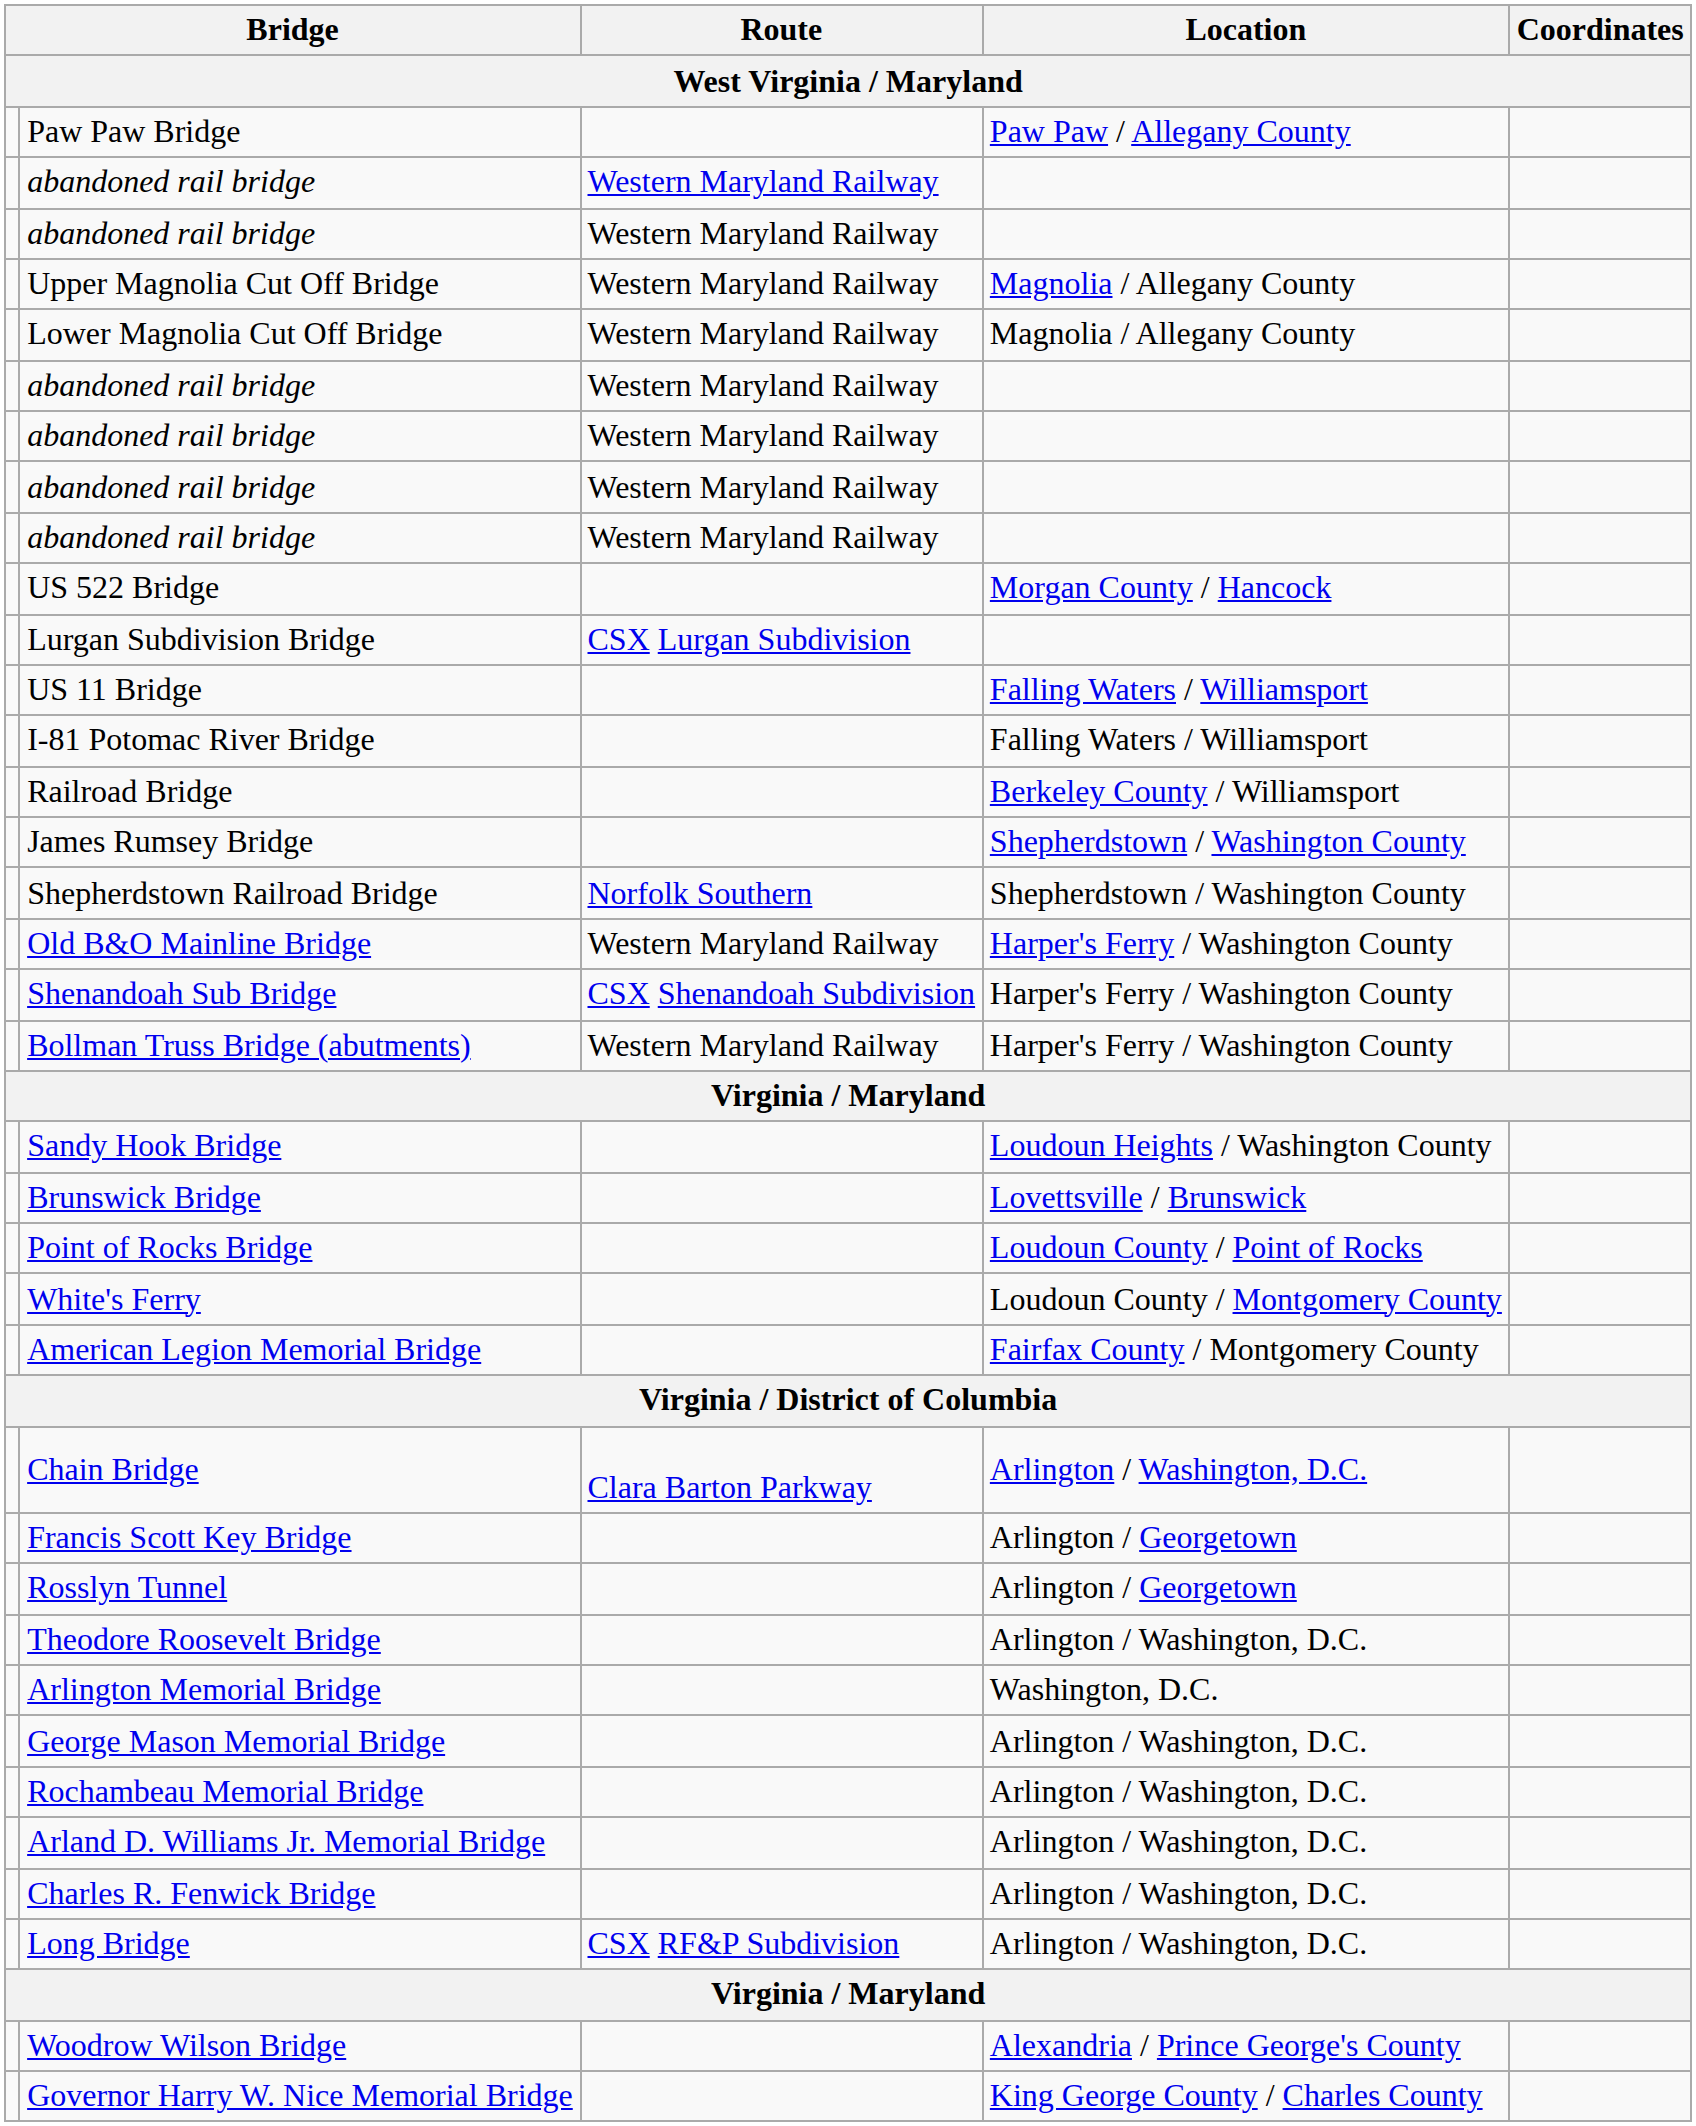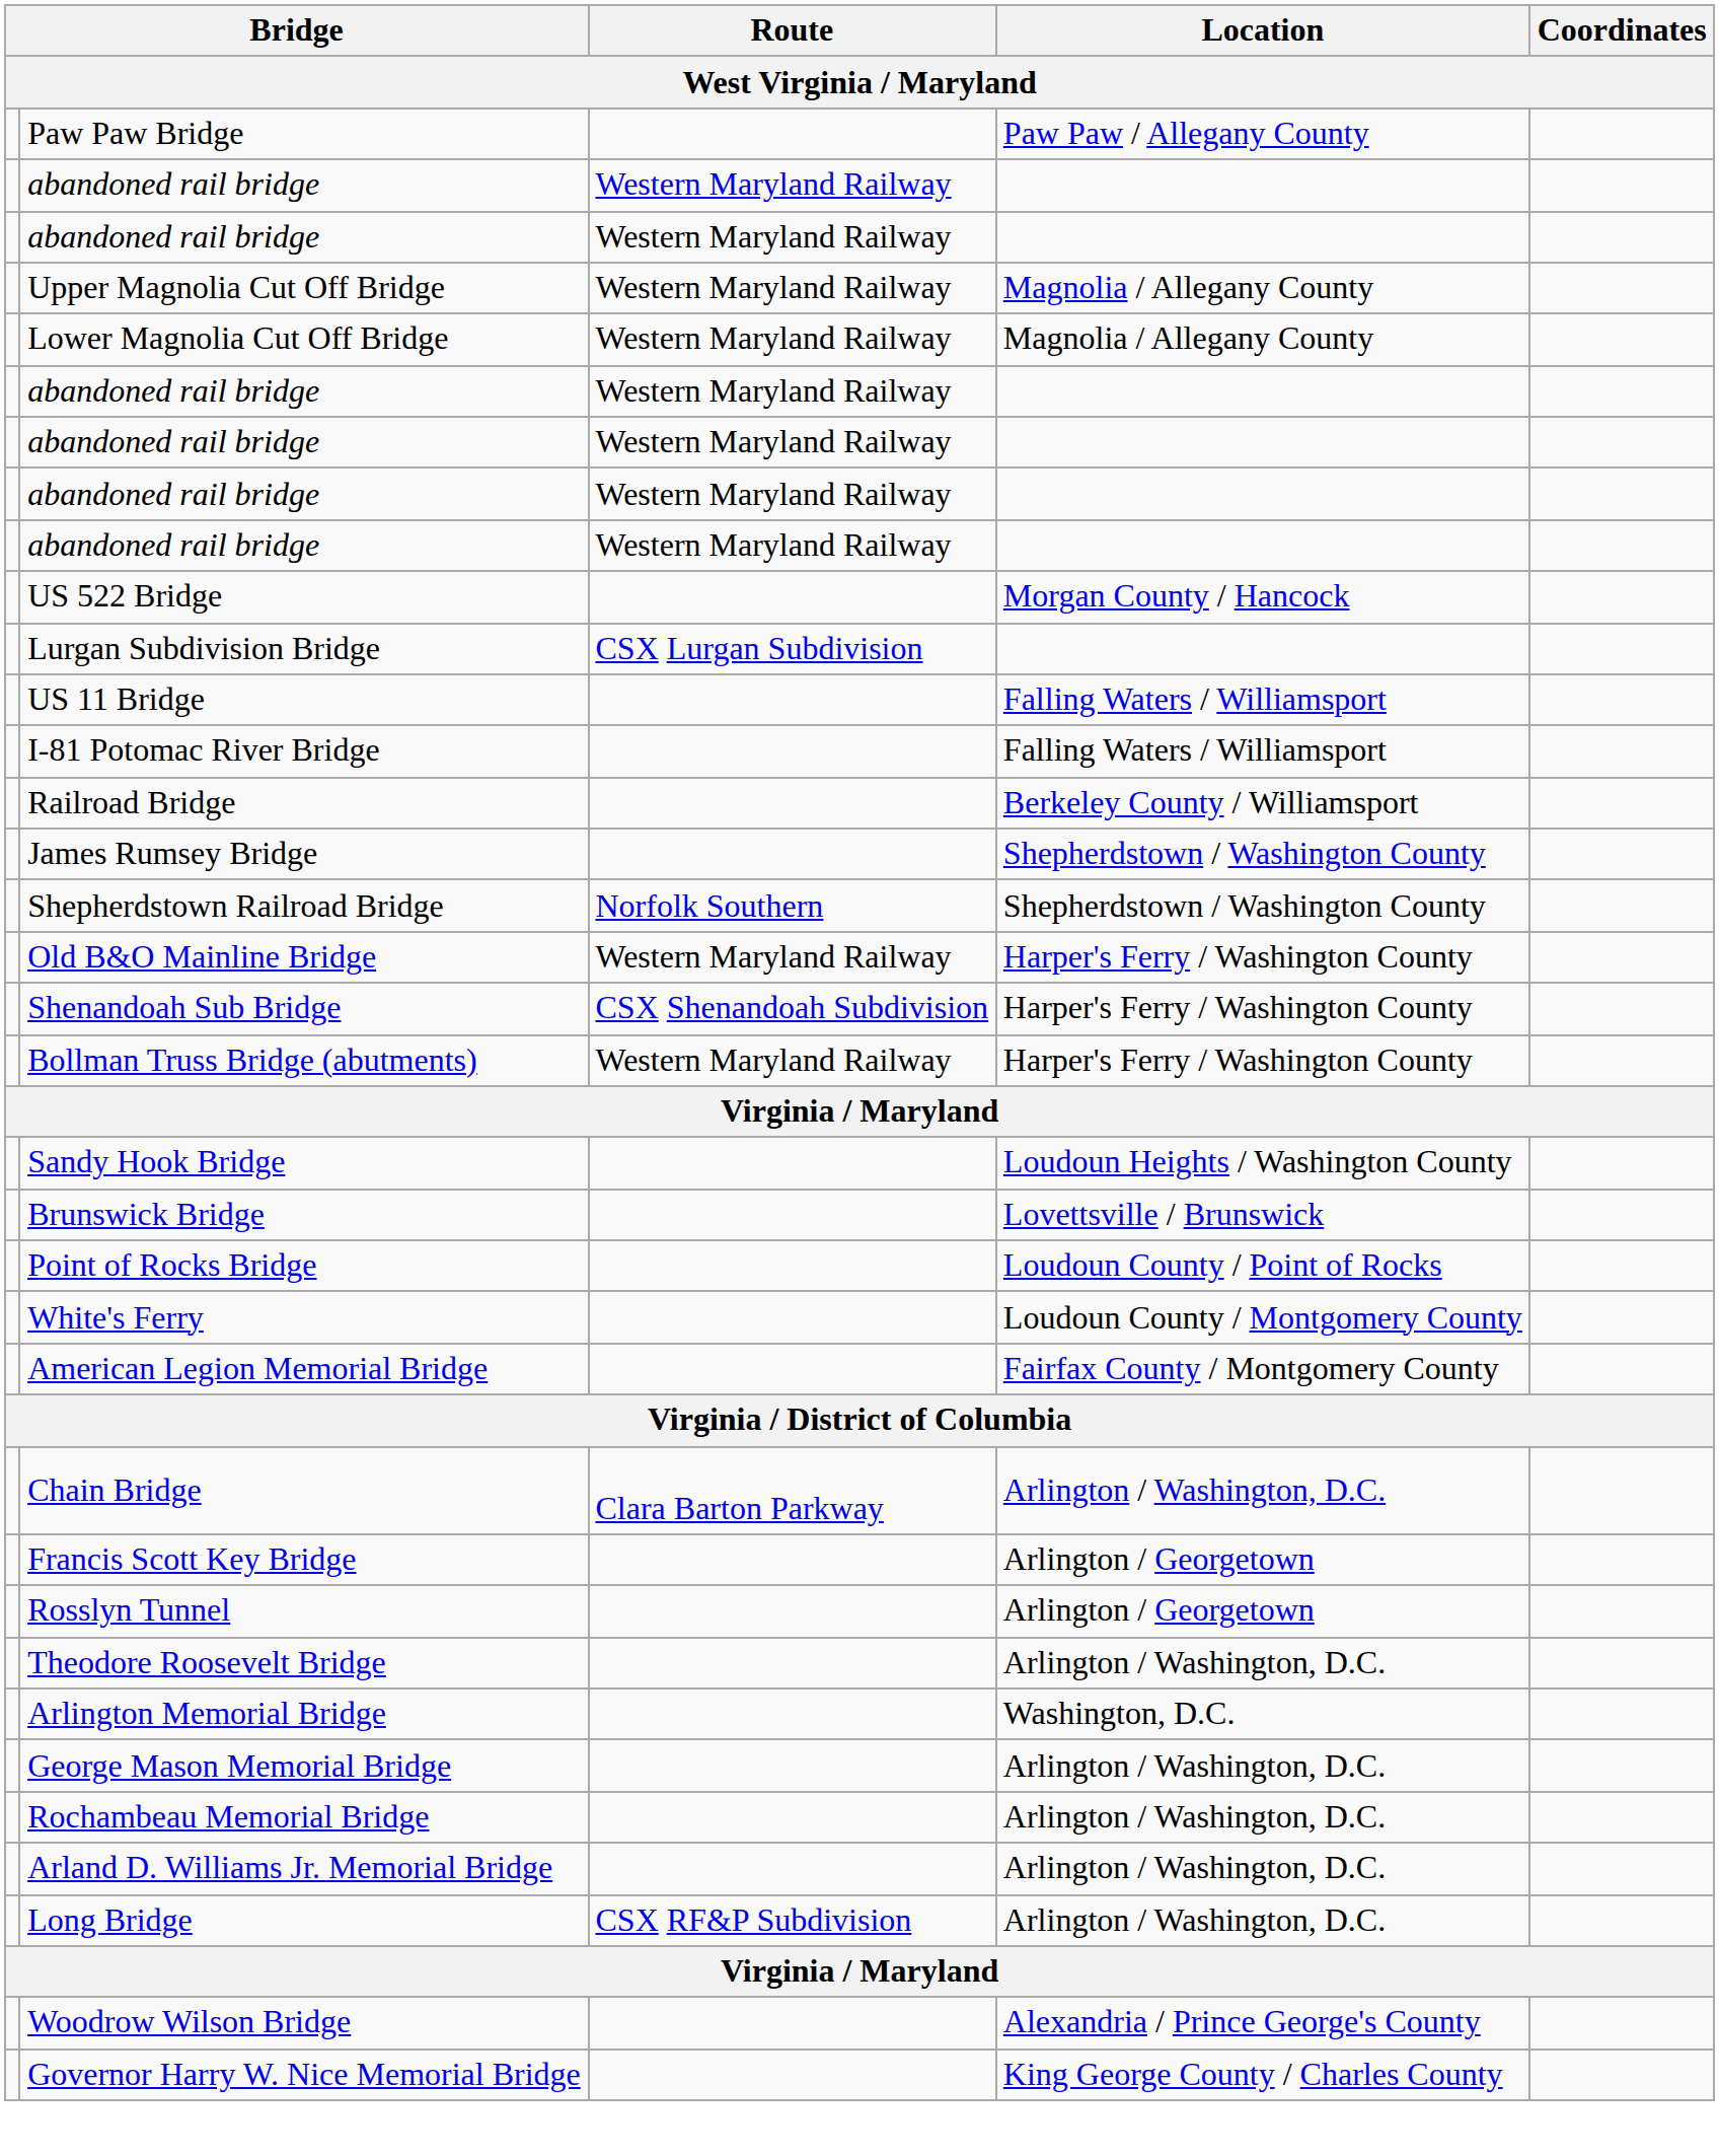 <table class="wikitable">
 <tr>
 <th colspan="2">Bridge</th>
 <th>Route</th>
 <th>Location</th>
 <th>Coordinates</th>
 </tr>
 <tr>
 <th colspan="5">West Virginia / Maryland</th>
 </tr>
 <tr>
 <td></td>
 <td>Paw Paw Bridge</td>
 <td><br></td>
 <td><a href='#'>Paw Paw</a> / <a href='#'>Allegany County</a></td>
 <td></td>
 </tr>
 <tr>
 <td></td>
 <td><em>abandoned rail bridge</em></td>
 <td><a href='#'>Western Maryland Railway</a></td>
 <td></td>
 <td></td>
 </tr>
 <tr>
 <td></td>
 <td><em>abandoned rail bridge</em></td>
 <td>Western Maryland Railway</td>
 <td></td>
 <td></td>
 </tr>
 <tr>
 <td></td>
 <td>Upper Magnolia Cut Off Bridge</td>
 <td>Western Maryland Railway</td>
 <td><a href='#'>Magnolia</a> / Allegany County</td>
 <td></td>
 </tr>
 <tr>
 <td></td>
 <td>Lower Magnolia Cut Off Bridge</td>
 <td>Western Maryland Railway</td>
 <td>Magnolia / Allegany County</td>
 <td></td>
 </tr>
 <tr>
 <td></td>
 <td><em>abandoned rail bridge</em></td>
 <td>Western Maryland Railway</td>
 <td></td>
 <td></td>
 </tr>
 <tr>
 <td></td>
 <td><em>abandoned rail bridge</em></td>
 <td>Western Maryland Railway</td>
 <td></td>
 <td></td>
 </tr>
 <tr>
 <td></td>
 <td><em>abandoned rail bridge</em></td>
 <td>Western Maryland Railway</td>
 <td></td>
 <td></td>
 </tr>
 <tr>
 <td></td>
 <td><em>abandoned rail bridge</em></td>
 <td>Western Maryland Railway</td>
 <td></td>
 <td></td>
 </tr>
 <tr>
 <td></td>
 <td>US 522 Bridge</td>
 <td></td>
 <td><a href='#'>Morgan County</a> / <a href='#'>Hancock</a></td>
 <td></td>
 </tr>
 <tr>
 <td></td>
 <td>Lurgan Subdivision Bridge</td>
 <td><a href='#'>CSX</a> <a href='#'>Lurgan Subdivision</a></td>
 <td></td>
 </tr>
 <tr>
 <td></td>
 <td>US 11 Bridge</td>
 <td></td>
 <td><a href='#'>Falling Waters</a> / <a href='#'>Williamsport</a></td>
 <td></td>
 </tr>
 <tr>
 <td></td>
 <td>I-81 Potomac River Bridge</td>
 <td></td>
 <td>Falling Waters / Williamsport</td>
 <td></td>
 </tr>
 <tr>
 <td></td>
 <td>Railroad Bridge</td>
 <td></td>
 <td><a href='#'>Berkeley County</a> / Williamsport</td>
 <td></td>
 </tr>
 <tr>
 <td></td>
 <td>James Rumsey Bridge</td>
 <td><br></td>
 <td><a href='#'>Shepherdstown</a> / <a href='#'>Washington County</a></td>
 <td></td>
 </tr>
 <tr>
 <td></td>
 <td>Shepherdstown Railroad Bridge</td>
 <td><a href='#'>Norfolk Southern</a></td>
 <td>Shepherdstown / Washington County</td>
 <td></td>
 </tr>
 <tr>
 <td></td>
 <td><a href='#'>Old B&O Mainline Bridge</a></td>
 <td>Western Maryland Railway</td>
 <td><a href='#'>Harper's Ferry</a> / Washington County</td>
 <td></td>
 </tr>
 <tr>
 <td></td>
 <td><a href='#'>Shenandoah Sub Bridge</a></td>
 <td><a href='#'>CSX</a> <a href='#'>Shenandoah Subdivision</a></td>
 <td>Harper's Ferry / Washington County</td>
 <td></td>
 </tr>
 <tr>
 <td></td>
 <td><a href='#'>Bollman Truss Bridge (abutments)</a></td>
 <td>Western Maryland Railway</td>
 <td>Harper's Ferry / Washington County</td>
 <td></td>
 </tr>
 <tr>
 <th colspan="5">Virginia / Maryland</th>
 </tr>
 <tr>
 <td></td>
 <td><a href='#'>Sandy Hook Bridge</a></td>
 <td></td>
 <td><a href='#'>Loudoun Heights</a> / Washington County</td>
 <td></td>
 </tr>
 <tr>
 <td></td>
 <td><a href='#'>Brunswick Bridge</a></td>
 <td><br></td>
 <td><a href='#'>Lovettsville</a> / <a href='#'>Brunswick</a></td>
 <td></td>
 </tr>
 <tr>
 <td></td>
 <td><a href='#'>Point of Rocks Bridge</a></td>
 <td></td>
 <td><a href='#'>Loudoun County</a> / <a href='#'>Point of Rocks</a></td>
 <td></td>
 </tr>
 <tr>
 <td></td>
 <td><a href='#'>White's Ferry</a></td>
 <td><br></td>
 <td>Loudoun County / <a href='#'>Montgomery County</a></td>
 <td></td>
 </tr>
 <tr>
 <td></td>
 <td><a href='#'>American Legion Memorial Bridge</a></td>
 <td></td>
 <td><a href='#'>Fairfax County</a> / Montgomery County</td>
 <td></td>
 </tr>
 <tr>
 <th colspan="5">Virginia / District of Columbia</th>
 </tr>
 <tr>
 <td></td>
 <td><a href='#'>Chain Bridge</a></td>
 <td><br><a href='#'>Clara Barton Parkway</a></td>
 <td><a href='#'>Arlington</a> / <a href='#'>Washington, D.C.</a></td>
 <td></td>
 </tr>
 <tr>
 <td></td>
 <td><a href='#'>Francis Scott Key Bridge</a></td>
 <td></td>
 <td>Arlington / <a href='#'>Georgetown</a></td>
 <td></td>
 </tr>
 <tr>
 <td></td>
 <td><a href='#'>Rosslyn Tunnel</a></td>
 <td>   </td>
 <td>Arlington / <a href='#'>Georgetown</a></td>
 <td></td>
 </tr>
 <tr>
 <td></td>
 <td><a href='#'>Theodore Roosevelt Bridge</a></td>
 <td></td>
 <td>Arlington / Washington, D.C.</td>
 <td></td>
 </tr>
 <tr>
 <td></td>
 <td><a href='#'>Arlington Memorial Bridge</a></td>
 <td></td>
 <td>Washington, D.C.</td>
 <td></td>
 </tr>
 <tr>
 <td></td>
 <td><a href='#'>George Mason Memorial Bridge</a></td>
 <td></td>
 <td>Arlington / Washington, D.C.</td>
 <td></td>
 </tr>
 <tr>
 <td></td>
 <td><a href='#'>Rochambeau Memorial Bridge</a></td>
 <td></td>
 <td>Arlington / Washington, D.C.</td>
 <td></td>
 </tr>
 <tr>
 <td></td>
 <td><a href='#'>Arland D. Williams Jr. Memorial Bridge</a></td>
 <td></td>
 <td>Arlington / Washington, D.C.</td>
 <td></td>
 </tr>
 <tr>
 <td></td>
-<td><a href='#'>Charles R. Fenwick Bridge</a></td>
-<td> </td>
-<td>Arlington / Washington, D.C.</td>
-<td></td>
-</tr>
-<tr>
-<td></td>
 <td><a href='#'>Long Bridge</a></td>
 <td><a href='#'>CSX</a> <a href='#'>RF&P Subdivision</a></td>
 <td>Arlington / Washington, D.C.</td>
 <td></td>
 </tr>
 <tr>
 <th colspan="5">Virginia / Maryland</th>
 </tr>
 <tr>
 <td></td>
 <td><a href='#'>Woodrow Wilson Bridge</a></td>
 <td></td>
 <td><a href='#'>Alexandria</a> / <a href='#'>Prince George's County</a></td>
 <td></td>
 </tr>
 <tr>
 <td></td>
 <td><a href='#'>Governor Harry W. Nice Memorial Bridge</a></td>
 <td></td>
 <td><a href='#'>King George County</a> / <a href='#'>Charles County</a></td>
 <td></td>
 </tr>
 </table>
